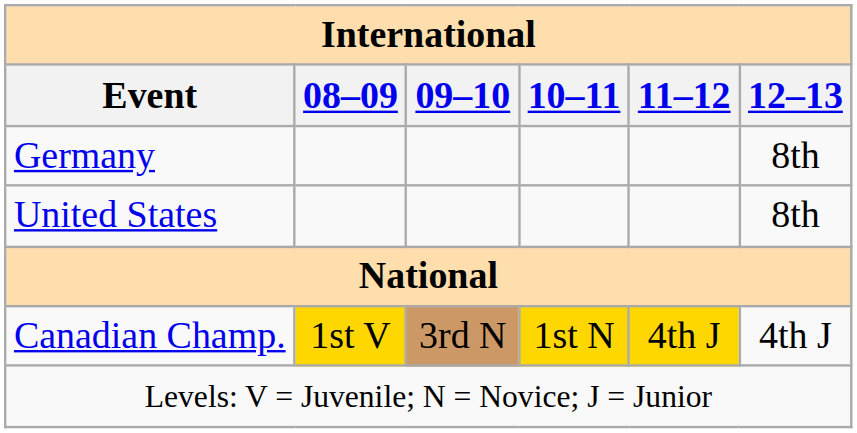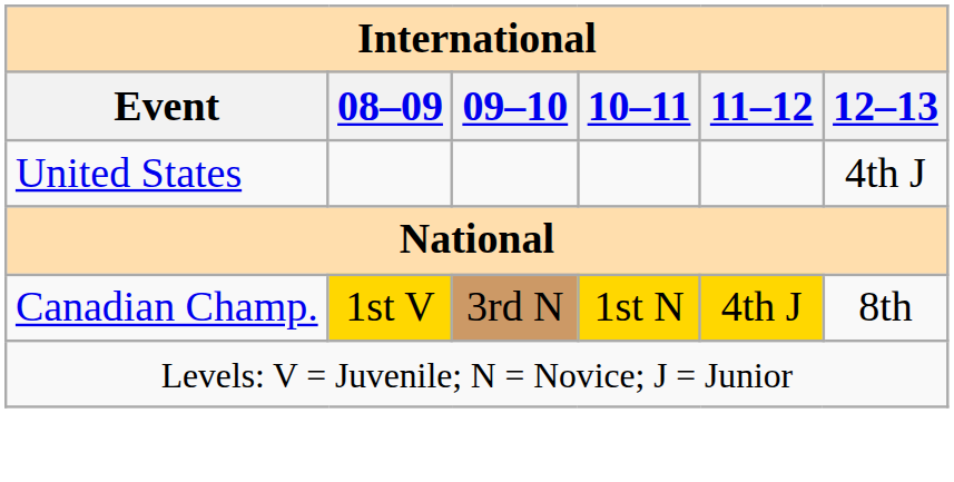 <table class="wikitable" style="text-align:center">
 <tr>
 <th style="background-color: #ffdead; " colspan=6 align=center>International</th>
 </tr>
 <tr>
 <th>Event</th>
 <th><a href='#'>08–09</a></th>
 <th><a href='#'>09–10</a></th>
 <th><a href='#'>10–11</a></th>
 <th><a href='#'>11–12</a></th>
 <th><a href='#'>12–13</a></th>
 </tr>
 <tr>
-<td align=left> <a href='#'>Germany</a></td>
-<td></td>
-<td></td>
-<td></td>
-<td></td>
-<td>8th</td>
-</tr>
-<tr>
 <td align=left> <a href='#'>United States</a></td>
 <td></td>
 <td></td>
 <td></td>
 <td></td>
-<td>8th</td>
+<td>4th J</td>
 </tr>
 <tr>
 <th style="background-color: #ffdead; " colspan=6 align=center>National</th>
 </tr>
 <tr>
 <td align=left><a href='#'>Canadian Champ.</a></td>
 <td bgcolor=gold>1st V</td>
 <td bgcolor=cc9966>3rd N</td>
 <td bgcolor=gold>1st N</td>
 <td style="background: gold;">4th J</td>
-<td>4th J</td>
+<td>8th</td>
 </tr>
 <tr>
 <td colspan=6 align=center><small> Levels: V = Juvenile; N = Novice; J = Junior </small></td>
 </tr>
 </table>
